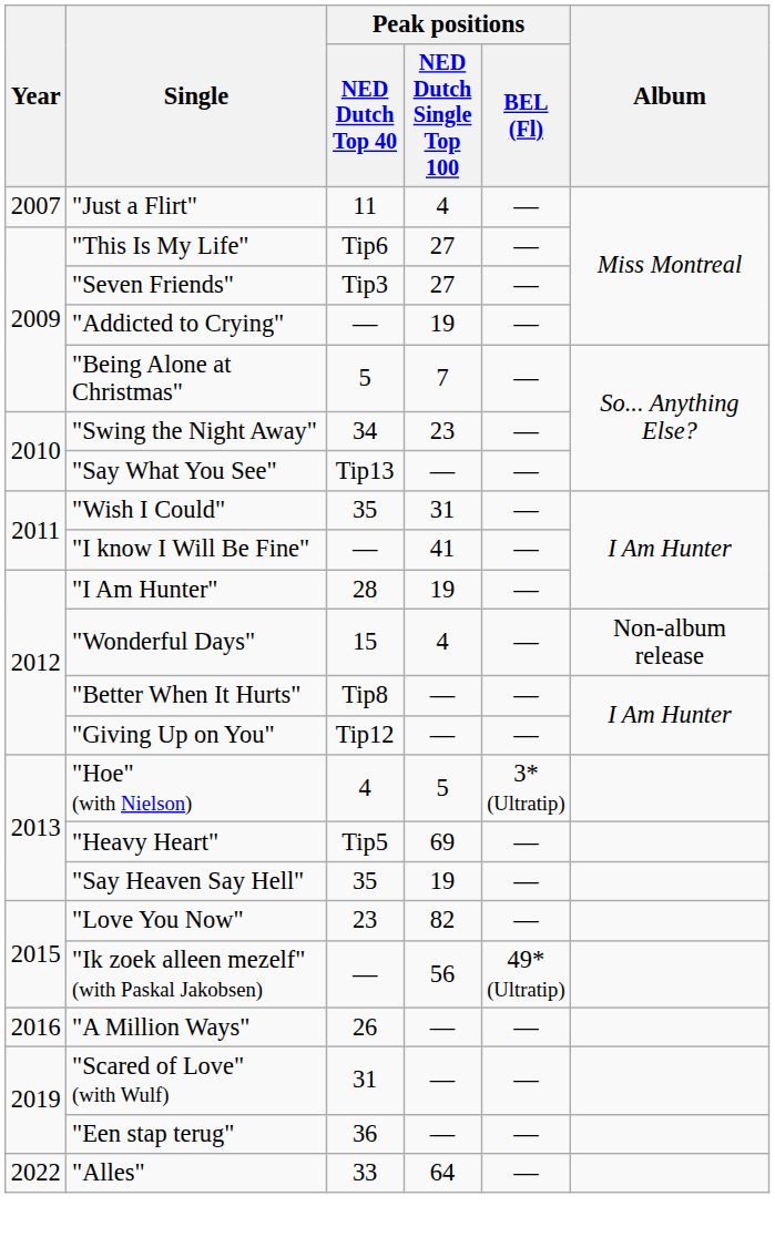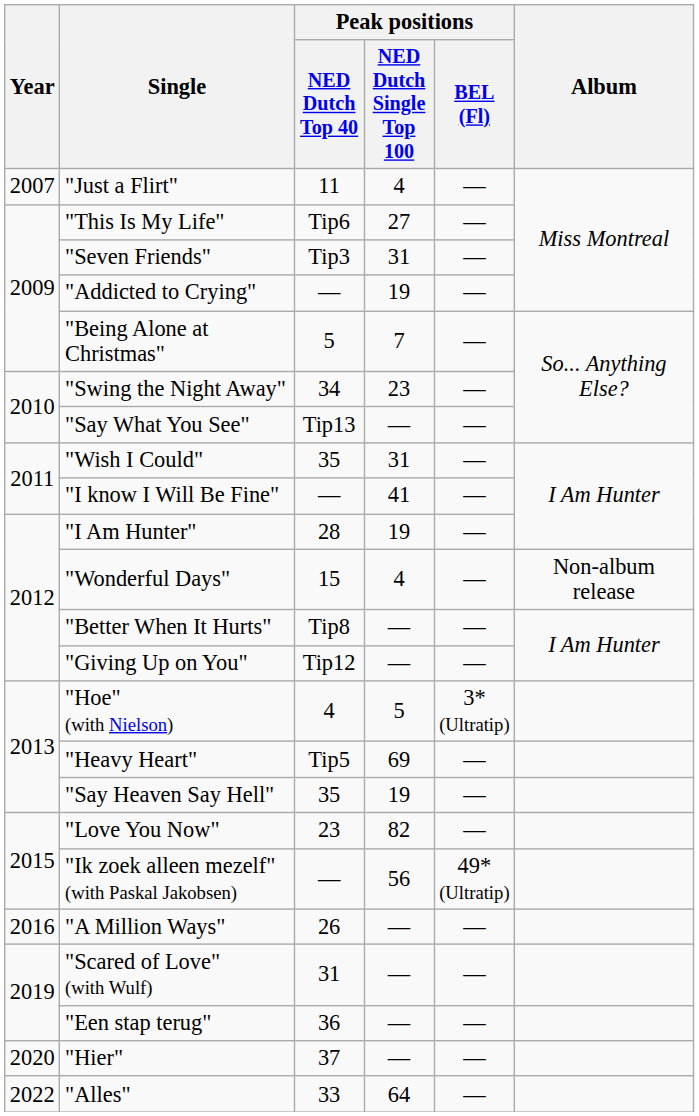 <table class="wikitable">
 <tr>
 <th rowspan="2" style="text-align:center; width:10px;">Year</th>
 <th rowspan="2" style="text-align:center; width:160px;">Single</th>
 <th colspan="3" style="text-align:center; width:20px;">Peak positions</th>
 <th rowspan="2" style="text-align:center; width:120px;">Album</th>
 </tr>
 <tr>
 <th scope="col" style="width:3em;font-size:90%;"><a href='#'>NED<br>Dutch<br>Top 40</a><br></th>
 <th scope="col" style="width:3em;font-size:90%;"><a href='#'>NED<br>Dutch<br>Single Top 100</a><br></th>
 <th scope="col" style="width:3em;font-size:90%;"><a href='#'>BEL<br>(Fl)</a><br></th>
 </tr>
 <tr>
 <td style="text-align:center;">2007</td>
 <td>"Just a Flirt"</td>
 <td style="text-align:center;">11</td>
 <td style="text-align:center;">4</td>
 <td style="text-align:center;">—</td>
 <td style="text-align:center;" rowspan=4><em>Miss Montreal</em></td>
 </tr>
 <tr>
 <td style="text-align:center;" rowspan=4>2009</td>
 <td>"This Is My Life"</td>
 <td style="text-align:center;">Tip6</td>
 <td style="text-align:center;">27</td>
 <td style="text-align:center;">—</td>
 </tr>
 <tr>
 <td>"Seven Friends"</td>
 <td style="text-align:center;">Tip3</td>
-<td style="text-align:center;">27</td>
+<td style="text-align:center;">31</td>
 <td style="text-align:center;">—</td>
 </tr>
 <tr>
 <td>"Addicted to Crying"</td>
 <td style="text-align:center;">—</td>
 <td style="text-align:center;">19</td>
 <td style="text-align:center;">—</td>
 </tr>
 <tr>
 <td>"Being Alone at Christmas"</td>
 <td style="text-align:center;">5</td>
 <td style="text-align:center;">7</td>
 <td style="text-align:center;">—</td>
 <td style="text-align:center;" rowspan=3><em>So... Anything Else?</em></td>
 </tr>
 <tr>
 <td style="text-align:center;" rowspan=2>2010</td>
 <td>"Swing the Night Away"</td>
 <td style="text-align:center;">34</td>
 <td style="text-align:center;">23</td>
 <td style="text-align:center;">—</td>
 </tr>
 <tr>
 <td>"Say What You See"</td>
 <td style="text-align:center;">Tip13</td>
 <td style="text-align:center;">—</td>
 <td style="text-align:center;">—</td>
 </tr>
 <tr>
 <td style="text-align:center;" rowspan=2>2011</td>
 <td>"Wish I Could"</td>
 <td style="text-align:center;">35</td>
 <td style="text-align:center;">31</td>
 <td style="text-align:center;">—</td>
 <td style="text-align:center;" rowspan=3><em>I Am Hunter</em></td>
 </tr>
 <tr>
 <td>"I know I Will Be Fine"</td>
 <td style="text-align:center;">—</td>
 <td style="text-align:center;">41</td>
 <td style="text-align:center;">—</td>
 </tr>
 <tr>
 <td style="text-align:center;" rowspan=4>2012</td>
 <td>"I Am Hunter"</td>
 <td style="text-align:center;">28</td>
 <td style="text-align:center;">19</td>
 <td style="text-align:center;">—</td>
 </tr>
 <tr>
 <td>"Wonderful Days"</td>
 <td style="text-align:center;">15</td>
 <td style="text-align:center;">4</td>
 <td style="text-align:center;">—</td>
 <td style="text-align:center;">Non-album release</td>
 </tr>
 <tr>
 <td>"Better When It Hurts"</td>
 <td style="text-align:center;">Tip8</td>
 <td style="text-align:center;">—</td>
 <td style="text-align:center;">—</td>
 <td style="text-align:center;" rowspan=2><em>I Am Hunter</em></td>
 </tr>
 <tr>
 <td>"Giving Up on You"</td>
 <td style="text-align:center;">Tip12</td>
 <td style="text-align:center;">—</td>
 <td style="text-align:center;">—</td>
 </tr>
 <tr>
 <td style="text-align:center;" rowspan=3>2013</td>
 <td>"Hoe" <br><small>(with <a href='#'>Nielson</a>)</small></td>
 <td style="text-align:center;">4</td>
 <td style="text-align:center;">5</td>
 <td style="text-align:center;">3*<br><small>(Ultratip)</small></td>
 <td style="text-align:center;"></td>
 </tr>
 <tr>
 <td>"Heavy Heart"</td>
 <td style="text-align:center;">Tip5</td>
 <td style="text-align:center;">69</td>
 <td style="text-align:center;">—</td>
 <td style="text-align:center;"></td>
 </tr>
 <tr>
 <td>"Say Heaven Say Hell"</td>
 <td style="text-align:center;">35</td>
 <td style="text-align:center;">19</td>
 <td style="text-align:center;">—</td>
 <td style="text-align:center;"></td>
 </tr>
 <tr>
 <td style="text-align:center;" rowspan=2>2015</td>
 <td>"Love You Now"</td>
 <td style="text-align:center;">23</td>
 <td style="text-align:center;">82</td>
 <td style="text-align:center;">—</td>
 <td style="text-align:center;"></td>
 </tr>
 <tr>
 <td>"Ik zoek alleen mezelf"<br><small>(with Paskal Jakobsen)</small></td>
 <td style="text-align:center;">—</td>
 <td style="text-align:center;">56</td>
 <td style="text-align:center;">49*<br><small>(Ultratip)</small></td>
 <td style="text-align:center;"></td>
 </tr>
 <tr>
 <td style="text-align:center;">2016</td>
 <td>"A Million Ways"</td>
 <td style="text-align:center;">26</td>
 <td style="text-align:center;">—</td>
 <td style="text-align:center;">—</td>
 <td style="text-align:center;"></td>
 </tr>
 <tr>
 <td style="text-align:center;" rowspan=2>2019</td>
 <td>"Scared of Love"<br><small>(with Wulf)</small></td>
 <td style="text-align:center;">31</td>
 <td style="text-align:center;">—</td>
 <td style="text-align:center;">—</td>
 <td style="text-align:center;"></td>
 </tr>
 <tr>
 <td>"Een stap terug"</td>
 <td style="text-align:center;">36</td>
 <td style="text-align:center;">—</td>
 <td style="text-align:center;">—</td>
 <td style="text-align:center;"></td>
 </tr>
 <tr>
+<td style="text-align:center;">2020</td>
+<td>"Hier"</td>
+<td style="text-align:center;">37</td>
+<td style="text-align:center;">—</td>
+<td style="text-align:center;">—</td>
+<td style="text-align:center;"></td>
+</tr>
+<tr>
 <td style="text-align:center;">2022</td>
 <td>"Alles"</td>
 <td style="text-align:center;">33</td>
 <td style="text-align:center;">64</td>
 <td style="text-align:center;">—</td>
 <td style="text-align:center;"></td>
 </tr>
 </table>
